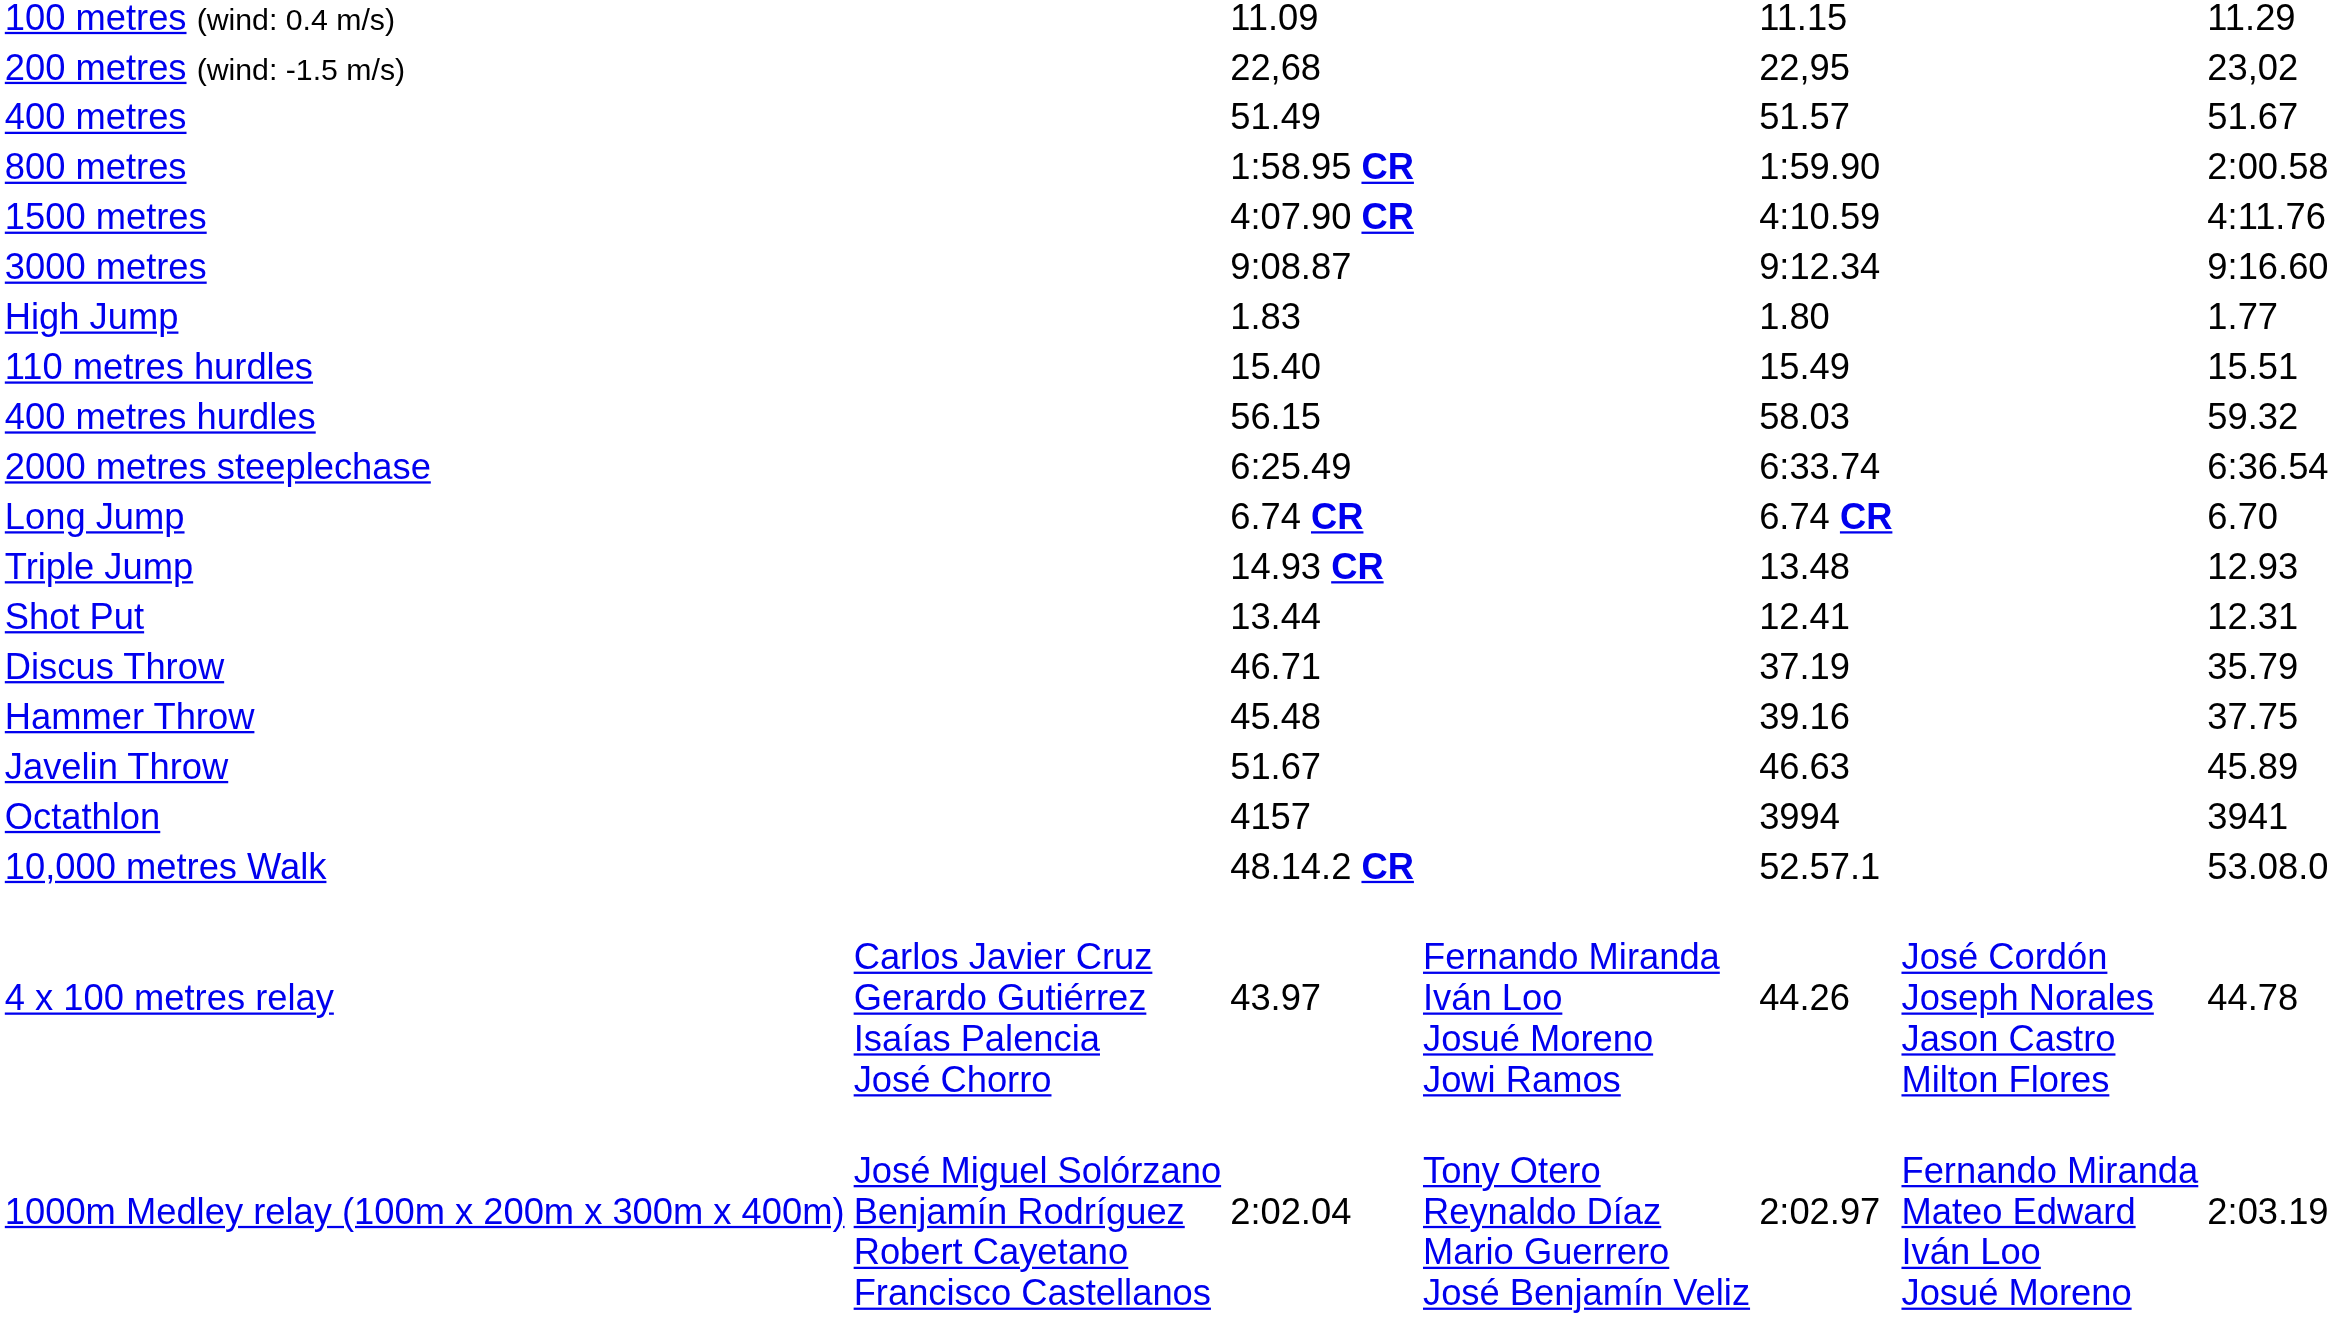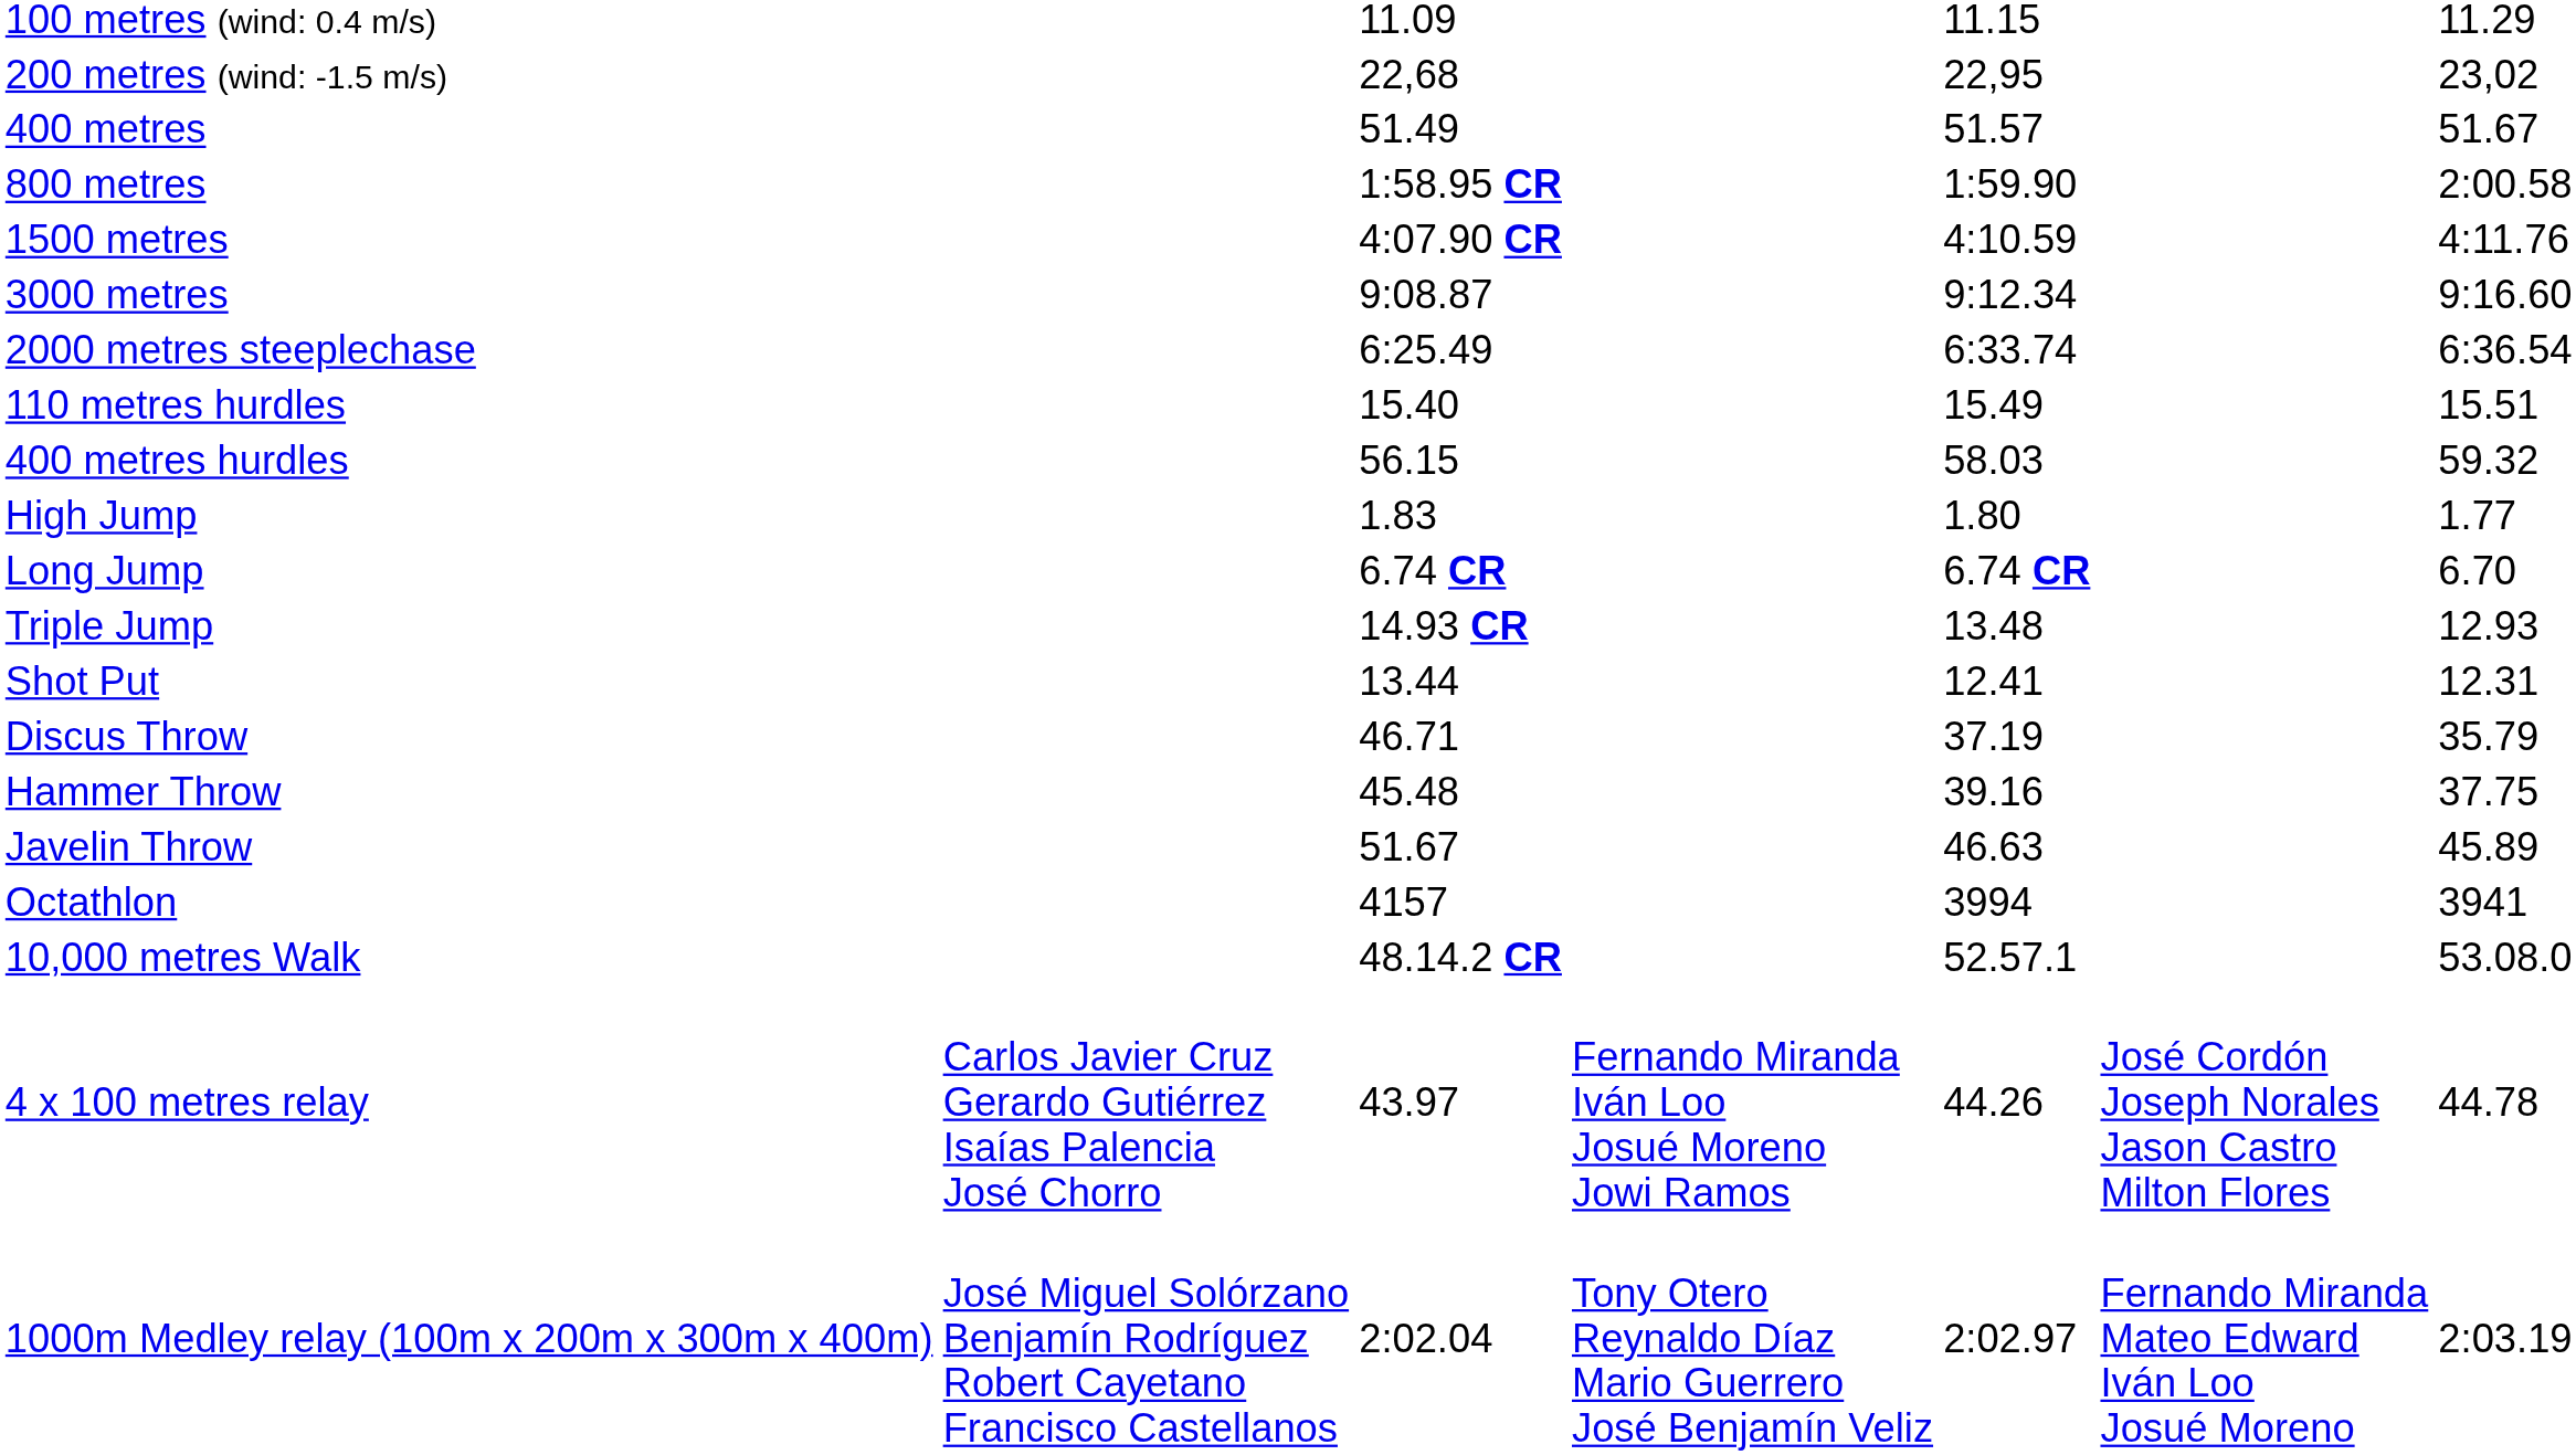 <table>
 <tr>
 <td><a href='#'>100 metres</a> <small>(wind: 0.4 m/s)</small></td>
 <td></td>
 <td>11.09</td>
 <td></td>
 <td>11.15</td>
 <td></td>
 <td>11.29</td>
 </tr>
 <tr>
 <td><a href='#'>200 metres</a> <small>(wind: -1.5 m/s)</small></td>
 <td></td>
 <td>22,68</td>
 <td></td>
 <td>22,95</td>
 <td></td>
 <td>23,02</td>
 </tr>
 <tr>
 <td><a href='#'>400 metres</a></td>
 <td></td>
 <td>51.49</td>
 <td></td>
 <td>51.57</td>
 <td></td>
 <td>51.67</td>
 </tr>
 <tr>
 <td><a href='#'>800 metres</a></td>
 <td></td>
 <td>1:58.95 <strong><a href='#'>CR</a></strong></td>
 <td></td>
 <td>1:59.90</td>
 <td></td>
 <td>2:00.58</td>
 </tr>
 <tr>
 <td><a href='#'>1500 metres</a></td>
 <td></td>
 <td>4:07.90 <strong><a href='#'>CR</a></strong></td>
 <td></td>
 <td>4:10.59</td>
 <td></td>
 <td>4:11.76</td>
 </tr>
 <tr>
 <td><a href='#'>3000 metres</a></td>
 <td></td>
 <td>9:08.87</td>
 <td></td>
 <td>9:12.34</td>
 <td></td>
 <td>9:16.60</td>
 </tr>
 <tr>
-<td><a href='#'>High Jump</a></td>
+<td><a href='#'>2000 metres steeplechase</a></td>
 <td></td>
-<td>1.83</td>
+<td>6:25.49</td>
 <td></td>
-<td>1.80</td>
+<td>6:33.74</td>
 <td></td>
-<td>1.77</td>
+<td>6:36.54</td>
 </tr>
 <tr>
 <td><a href='#'>110 metres hurdles</a></td>
 <td></td>
 <td>15.40</td>
 <td></td>
 <td>15.49</td>
 <td></td>
 <td>15.51</td>
 </tr>
 <tr>
 <td><a href='#'>400 metres hurdles</a></td>
 <td></td>
 <td>56.15</td>
 <td></td>
 <td>58.03</td>
 <td></td>
 <td>59.32</td>
 </tr>
 <tr>
-<td><a href='#'>2000 metres steeplechase</a></td>
+<td><a href='#'>High Jump</a></td>
 <td></td>
-<td>6:25.49</td>
+<td>1.83</td>
 <td></td>
-<td>6:33.74</td>
+<td>1.80</td>
 <td></td>
-<td>6:36.54</td>
+<td>1.77</td>
 </tr>
 <tr>
 <td><a href='#'>Long Jump</a></td>
 <td></td>
 <td>6.74 <strong><a href='#'>CR</a></strong></td>
 <td></td>
 <td>6.74 <strong><a href='#'>CR</a></strong></td>
 <td></td>
 <td>6.70</td>
 </tr>
 <tr>
 <td><a href='#'>Triple Jump</a></td>
 <td></td>
 <td>14.93 <strong><a href='#'>CR</a></strong></td>
 <td></td>
 <td>13.48</td>
 <td></td>
 <td>12.93</td>
 </tr>
 <tr>
 <td><a href='#'>Shot Put</a></td>
 <td></td>
 <td>13.44</td>
 <td></td>
 <td>12.41</td>
 <td></td>
 <td>12.31</td>
 </tr>
 <tr>
 <td><a href='#'>Discus Throw</a></td>
 <td></td>
 <td>46.71</td>
 <td></td>
 <td>37.19</td>
 <td></td>
 <td>35.79</td>
 </tr>
 <tr>
 <td><a href='#'>Hammer Throw</a></td>
 <td></td>
 <td>45.48</td>
 <td></td>
 <td>39.16</td>
 <td></td>
 <td>37.75</td>
 </tr>
 <tr>
 <td><a href='#'>Javelin Throw</a></td>
 <td></td>
 <td>51.67</td>
 <td></td>
 <td>46.63</td>
 <td></td>
 <td>45.89</td>
 </tr>
 <tr>
 <td><a href='#'>Octathlon</a></td>
 <td></td>
 <td>4157</td>
 <td></td>
 <td>3994</td>
 <td></td>
 <td>3941</td>
 </tr>
 <tr>
 <td><a href='#'>10,000 metres Walk</a></td>
 <td></td>
 <td>48.14.2 <strong><a href='#'>CR</a></strong></td>
 <td></td>
 <td>52.57.1</td>
 <td></td>
 <td>53.08.0</td>
 </tr>
 <tr>
 <td><a href='#'>4 x 100 metres relay</a></td>
 <td> <br> <a href='#'>Carlos Javier Cruz</a> <br> <a href='#'>Gerardo Gutiérrez</a> <br> <a href='#'>Isaías Palencia</a> <br> <a href='#'>José Chorro</a></td>
 <td>43.97</td>
 <td> <br> <a href='#'>Fernando Miranda</a> <br> <a href='#'>Iván Loo</a> <br> <a href='#'>Josué Moreno</a> <br> <a href='#'>Jowi Ramos</a></td>
 <td>44.26</td>
 <td> <br> <a href='#'>José Cordón</a> <br> <a href='#'>Joseph Norales</a> <br> <a href='#'>Jason Castro</a> <br> <a href='#'>Milton Flores</a></td>
 <td>44.78</td>
 </tr>
 <tr>
 <td><a href='#'>1000m Medley relay (100m x 200m x 300m x 400m)</a></td>
 <td> <br> <a href='#'>José Miguel Solórzano</a> <br> <a href='#'>Benjamín Rodríguez</a> <br> <a href='#'>Robert Cayetano</a> <br> <a href='#'>Francisco Castellanos</a></td>
 <td>2:02.04</td>
 <td> <br> <a href='#'>Tony Otero</a> <br> <a href='#'>Reynaldo Díaz</a> <br> <a href='#'>Mario Guerrero</a> <br> <a href='#'>José Benjamín Veliz</a></td>
 <td>2:02.97</td>
 <td> <br> <a href='#'>Fernando Miranda</a> <br> <a href='#'>Mateo Edward</a> <br> <a href='#'>Iván Loo</a> <br> <a href='#'>Josué Moreno</a></td>
 <td>2:03.19</td>
 </tr>
 </table>
